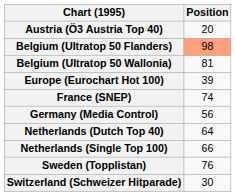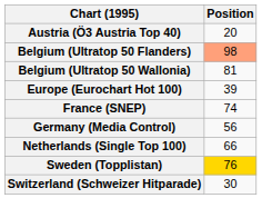 <table class="wikitable sortable plainrowheaders">
 <tr>
 <th>Chart (1995)</th>
 <th>Position</th>
 </tr>
 <tr>
 <th scope="row">Austria (Ö3 Austria Top 40)</th>
 <td align="center">20</td>
 </tr>
 <tr>
 <th scope="row">Belgium (Ultratop 50 Flanders)</th>
 <td align="center" style="background: lightsalmon;">98</td>
 </tr>
 <tr>
 <th scope="row">Belgium (Ultratop 50 Wallonia)</th>
 <td align="center">81</td>
 </tr>
 <tr>
 <th scope="row">Europe (Eurochart Hot 100)</th>
 <td align="center">39</td>
 </tr>
 <tr>
 <th scope="row">France (SNEP)</th>
 <td align="center">74</td>
 </tr>
 <tr>
 <th scope="row">Germany (Media Control)</th>
 <td align="center">56</td>
 </tr>
 <tr>
-<th scope="row">Netherlands (Dutch Top 40)</th>
-<td align="center">64</td>
-</tr>
-<tr>
 <th scope="row">Netherlands (Single Top 100)</th>
 <td align="center">66</td>
 </tr>
 <tr>
 <th scope="row">Sweden (Topplistan)</th>
-<td align="center">76</td>
+<td align="center" style="background: gold;">76</td>
 </tr>
 <tr>
 <th scope="row">Switzerland (Schweizer Hitparade)</th>
 <td align="center">30</td>
 </tr>
 </table>
